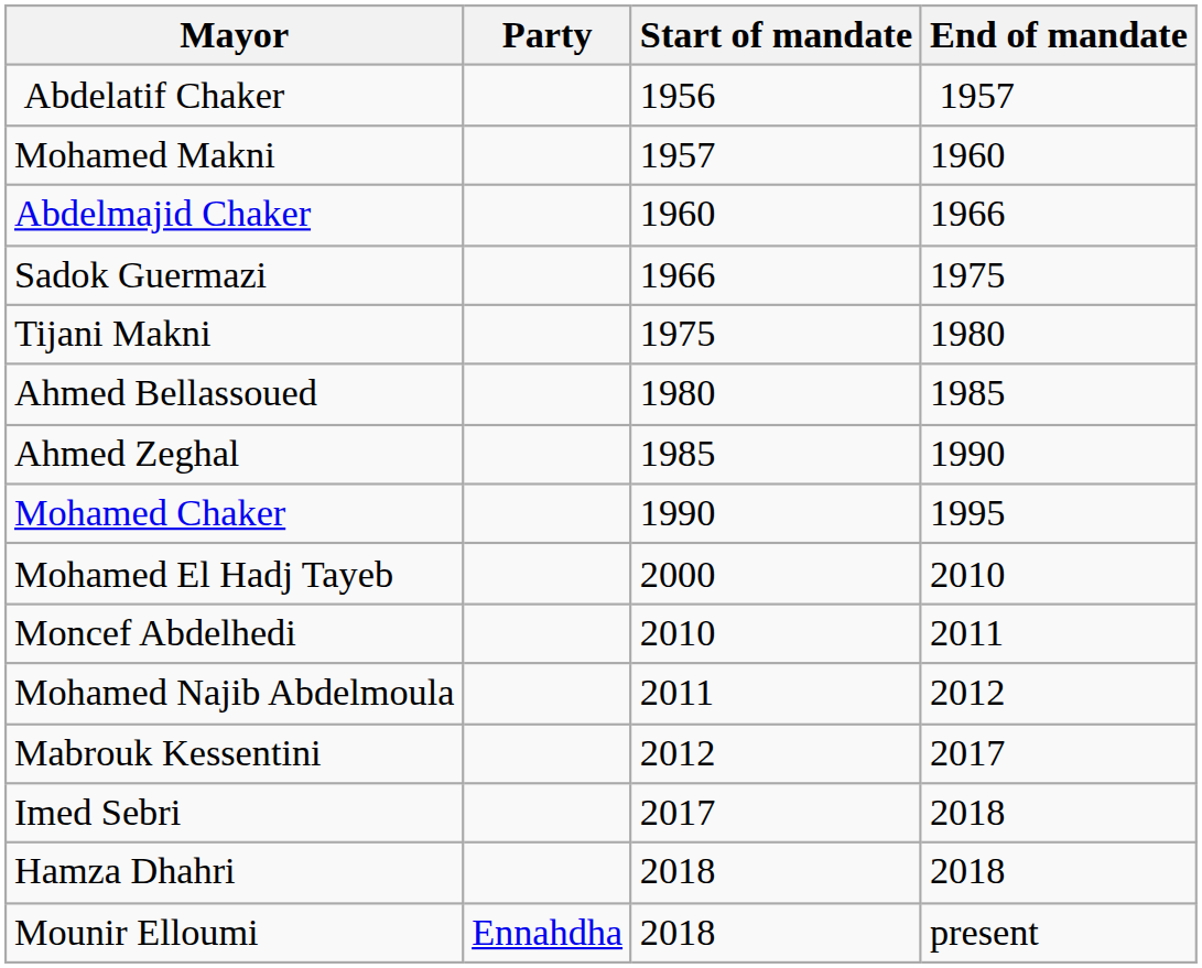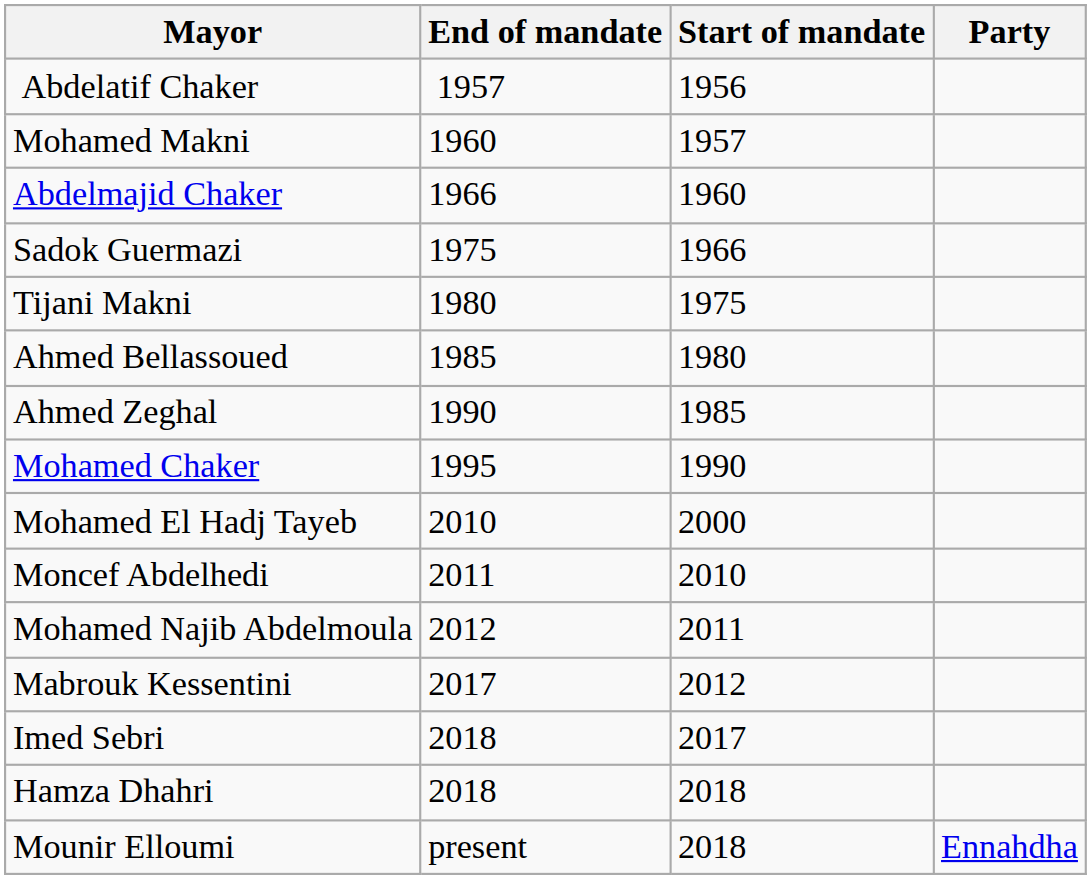 <table class="wikitable">
 <tr>
 <th>Mayor</th>
+<th>End of mandate</th>
+<th>Start of mandate</th>
 <th>Party</th>
-<th>Start of mandate</th>
-<th>End of mandate</th>
 </tr>
 <tr>
 <td> Abdelatif Chaker</td>
+<td> 1957</td>
+<td>1956</td>
 <td></td>
-<td>1956</td>
-<td> 1957</td>
 </tr>
 <tr>
 <td>Mohamed Makni</td>
+<td>1960</td>
+<td>1957</td>
 <td></td>
-<td>1957</td>
-<td>1960</td>
 </tr>
 <tr>
 <td><a href='#'>Abdelmajid Chaker</a></td>
+<td>1966</td>
+<td>1960</td>
 <td></td>
-<td>1960</td>
-<td>1966</td>
 </tr>
 <tr>
 <td>Sadok Guermazi</td>
+<td>1975</td>
+<td>1966</td>
 <td></td>
-<td>1966</td>
-<td>1975</td>
 </tr>
 <tr>
 <td>Tijani Makni</td>
+<td>1980</td>
+<td>1975</td>
 <td></td>
-<td>1975</td>
-<td>1980</td>
 </tr>
 <tr>
 <td>Ahmed Bellassoued</td>
+<td>1985</td>
+<td>1980</td>
 <td></td>
-<td>1980</td>
-<td>1985</td>
 </tr>
 <tr>
 <td>Ahmed Zeghal</td>
+<td>1990</td>
+<td>1985</td>
 <td></td>
-<td>1985</td>
-<td>1990</td>
 </tr>
 <tr>
 <td><a href='#'>Mohamed Chaker</a></td>
+<td>1995</td>
+<td>1990</td>
 <td></td>
-<td>1990</td>
-<td>1995</td>
 </tr>
 <tr>
 <td>Mohamed El Hadj Tayeb</td>
+<td>2010</td>
+<td>2000</td>
 <td></td>
-<td>2000</td>
-<td>2010</td>
 </tr>
 <tr>
 <td>Moncef Abdelhedi</td>
+<td>2011</td>
+<td>2010</td>
 <td></td>
-<td>2010</td>
-<td>2011</td>
 </tr>
 <tr>
 <td>Mohamed Najib Abdelmoula</td>
+<td>2012</td>
+<td>2011</td>
 <td></td>
-<td>2011</td>
-<td>2012</td>
 </tr>
 <tr>
 <td>Mabrouk Kessentini</td>
+<td>2017</td>
+<td>2012</td>
 <td></td>
-<td>2012</td>
-<td>2017</td>
 </tr>
 <tr>
 <td>Imed Sebri</td>
+<td>2018</td>
+<td>2017</td>
 <td></td>
-<td>2017</td>
-<td>2018</td>
 </tr>
 <tr>
 <td>Hamza Dhahri</td>
-<td></td>
 <td>2018</td>
 <td>2018</td>
+<td></td>
 </tr>
 <tr>
 <td>Mounir Elloumi</td>
+<td>present</td>
+<td>2018</td>
 <td><a href='#'>Ennahdha</a></td>
-<td>2018</td>
-<td>present</td>
 </tr>
 </table>
